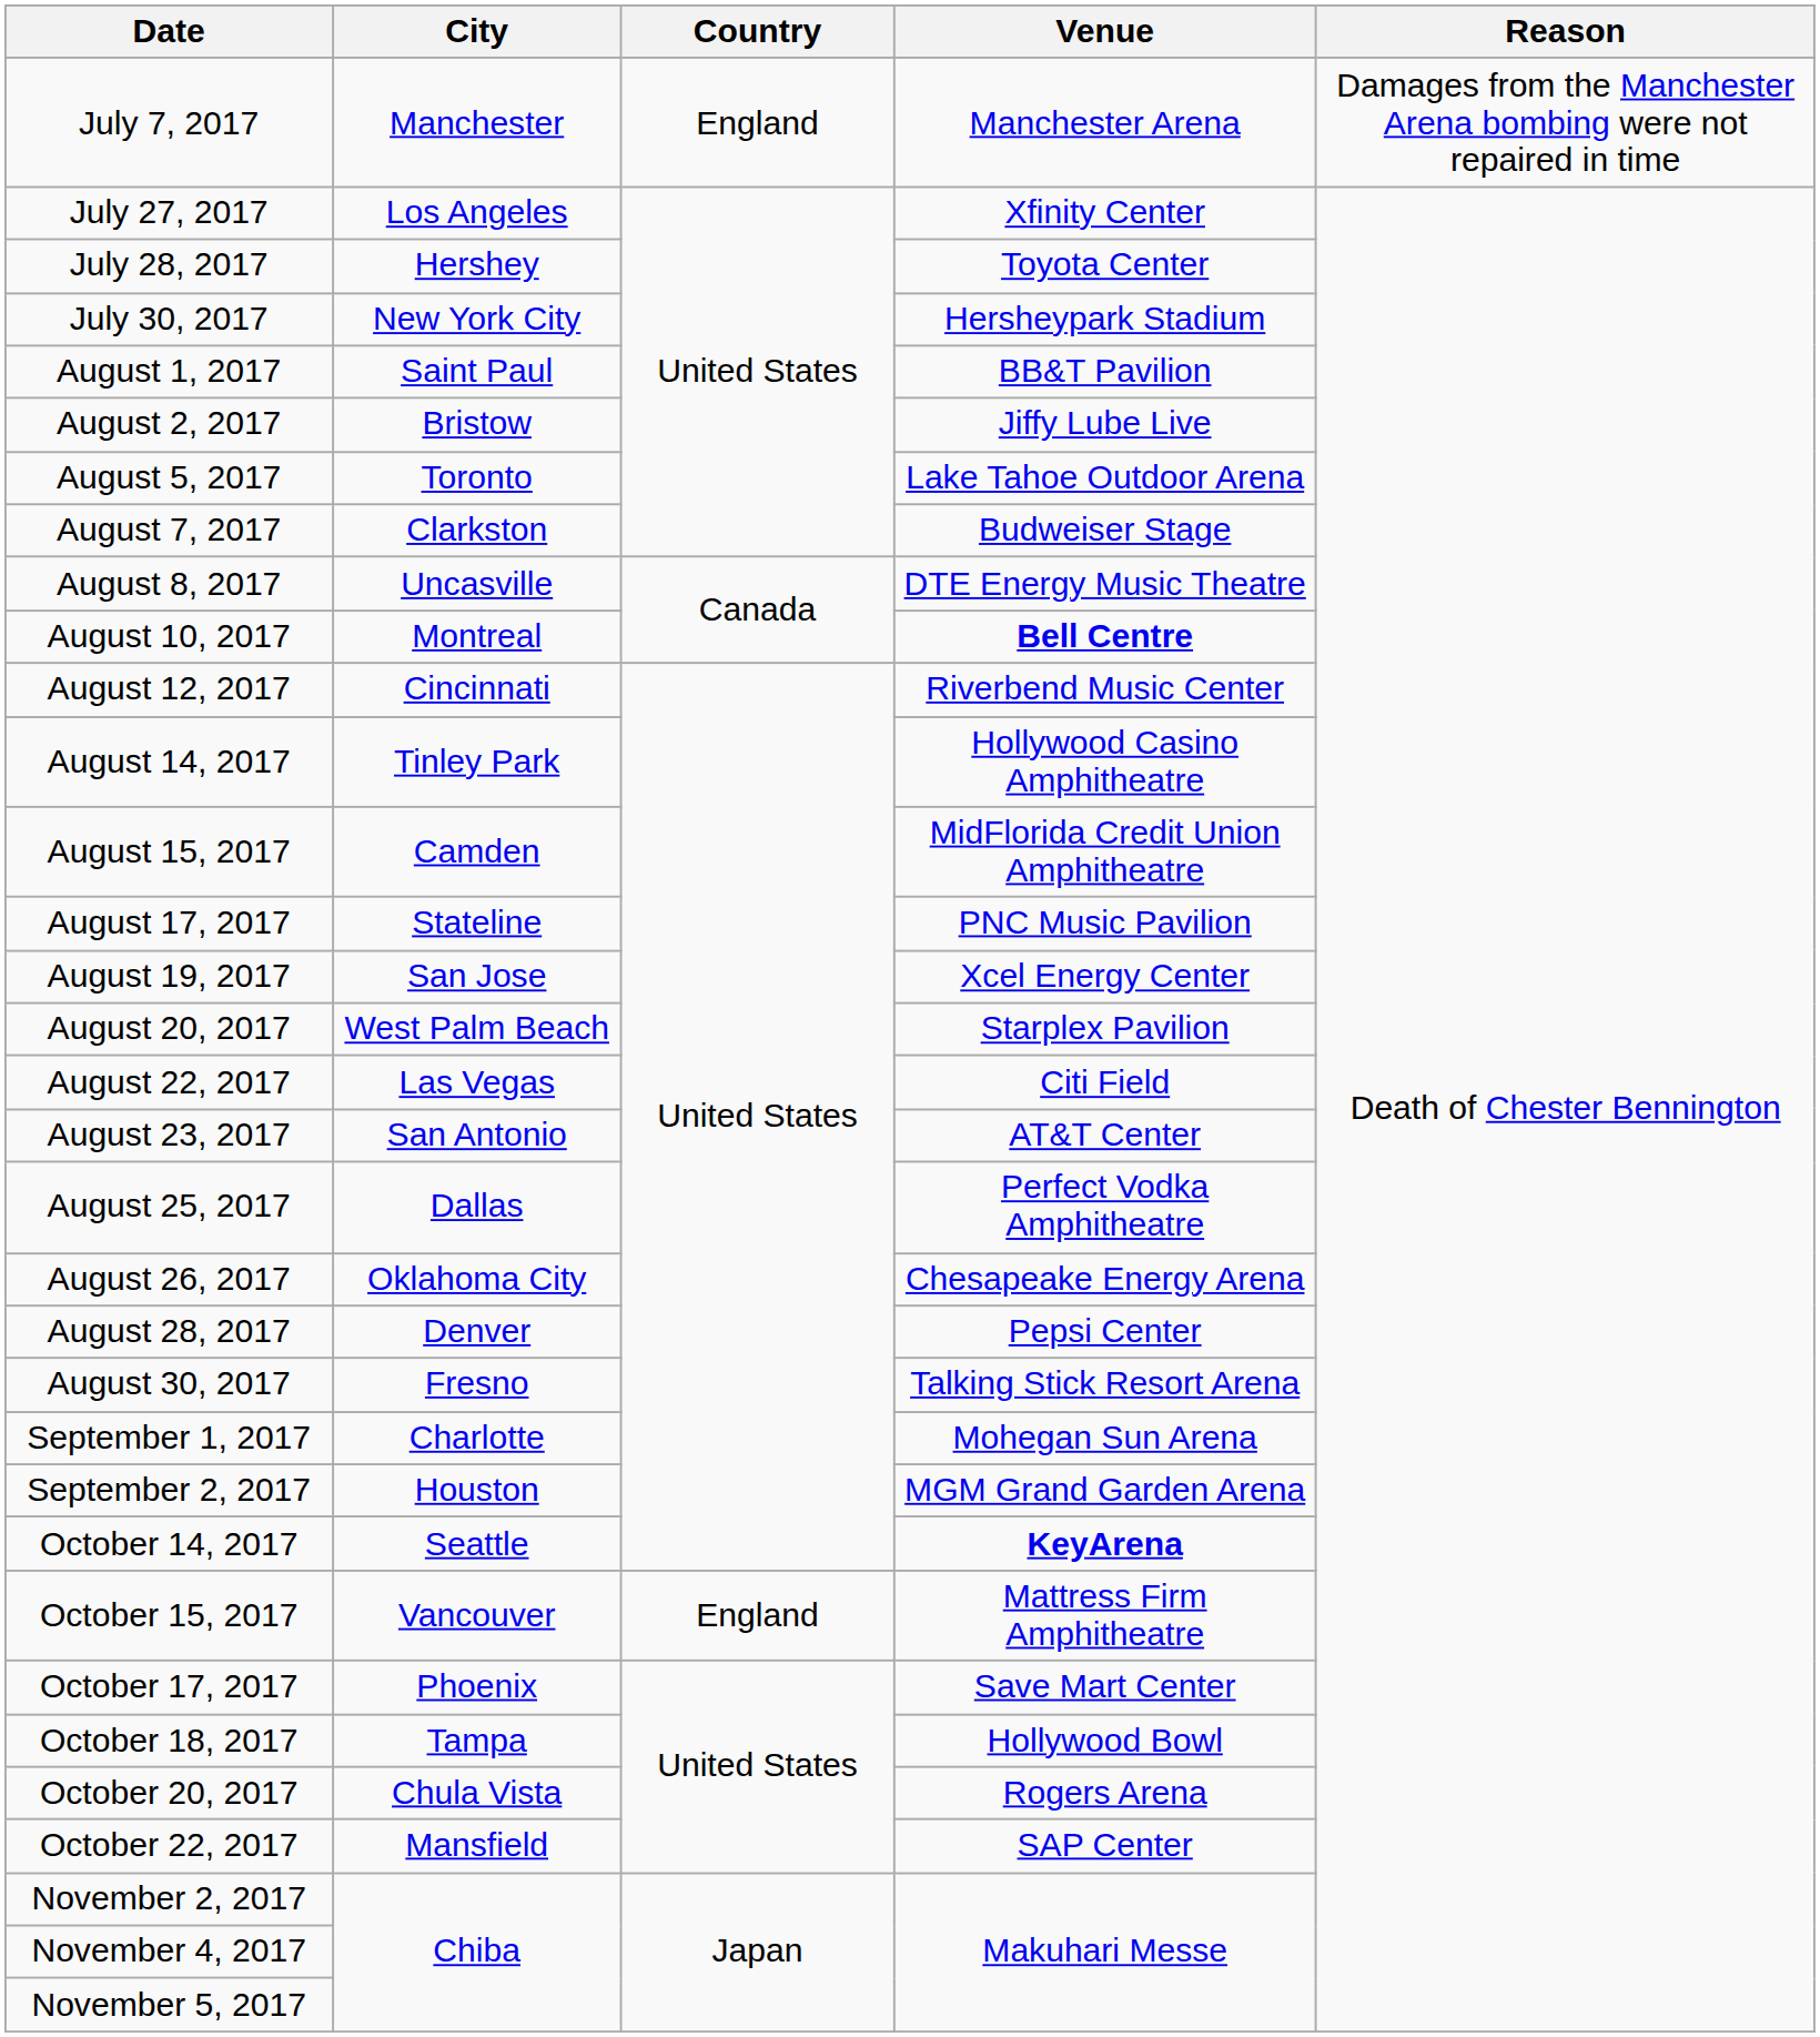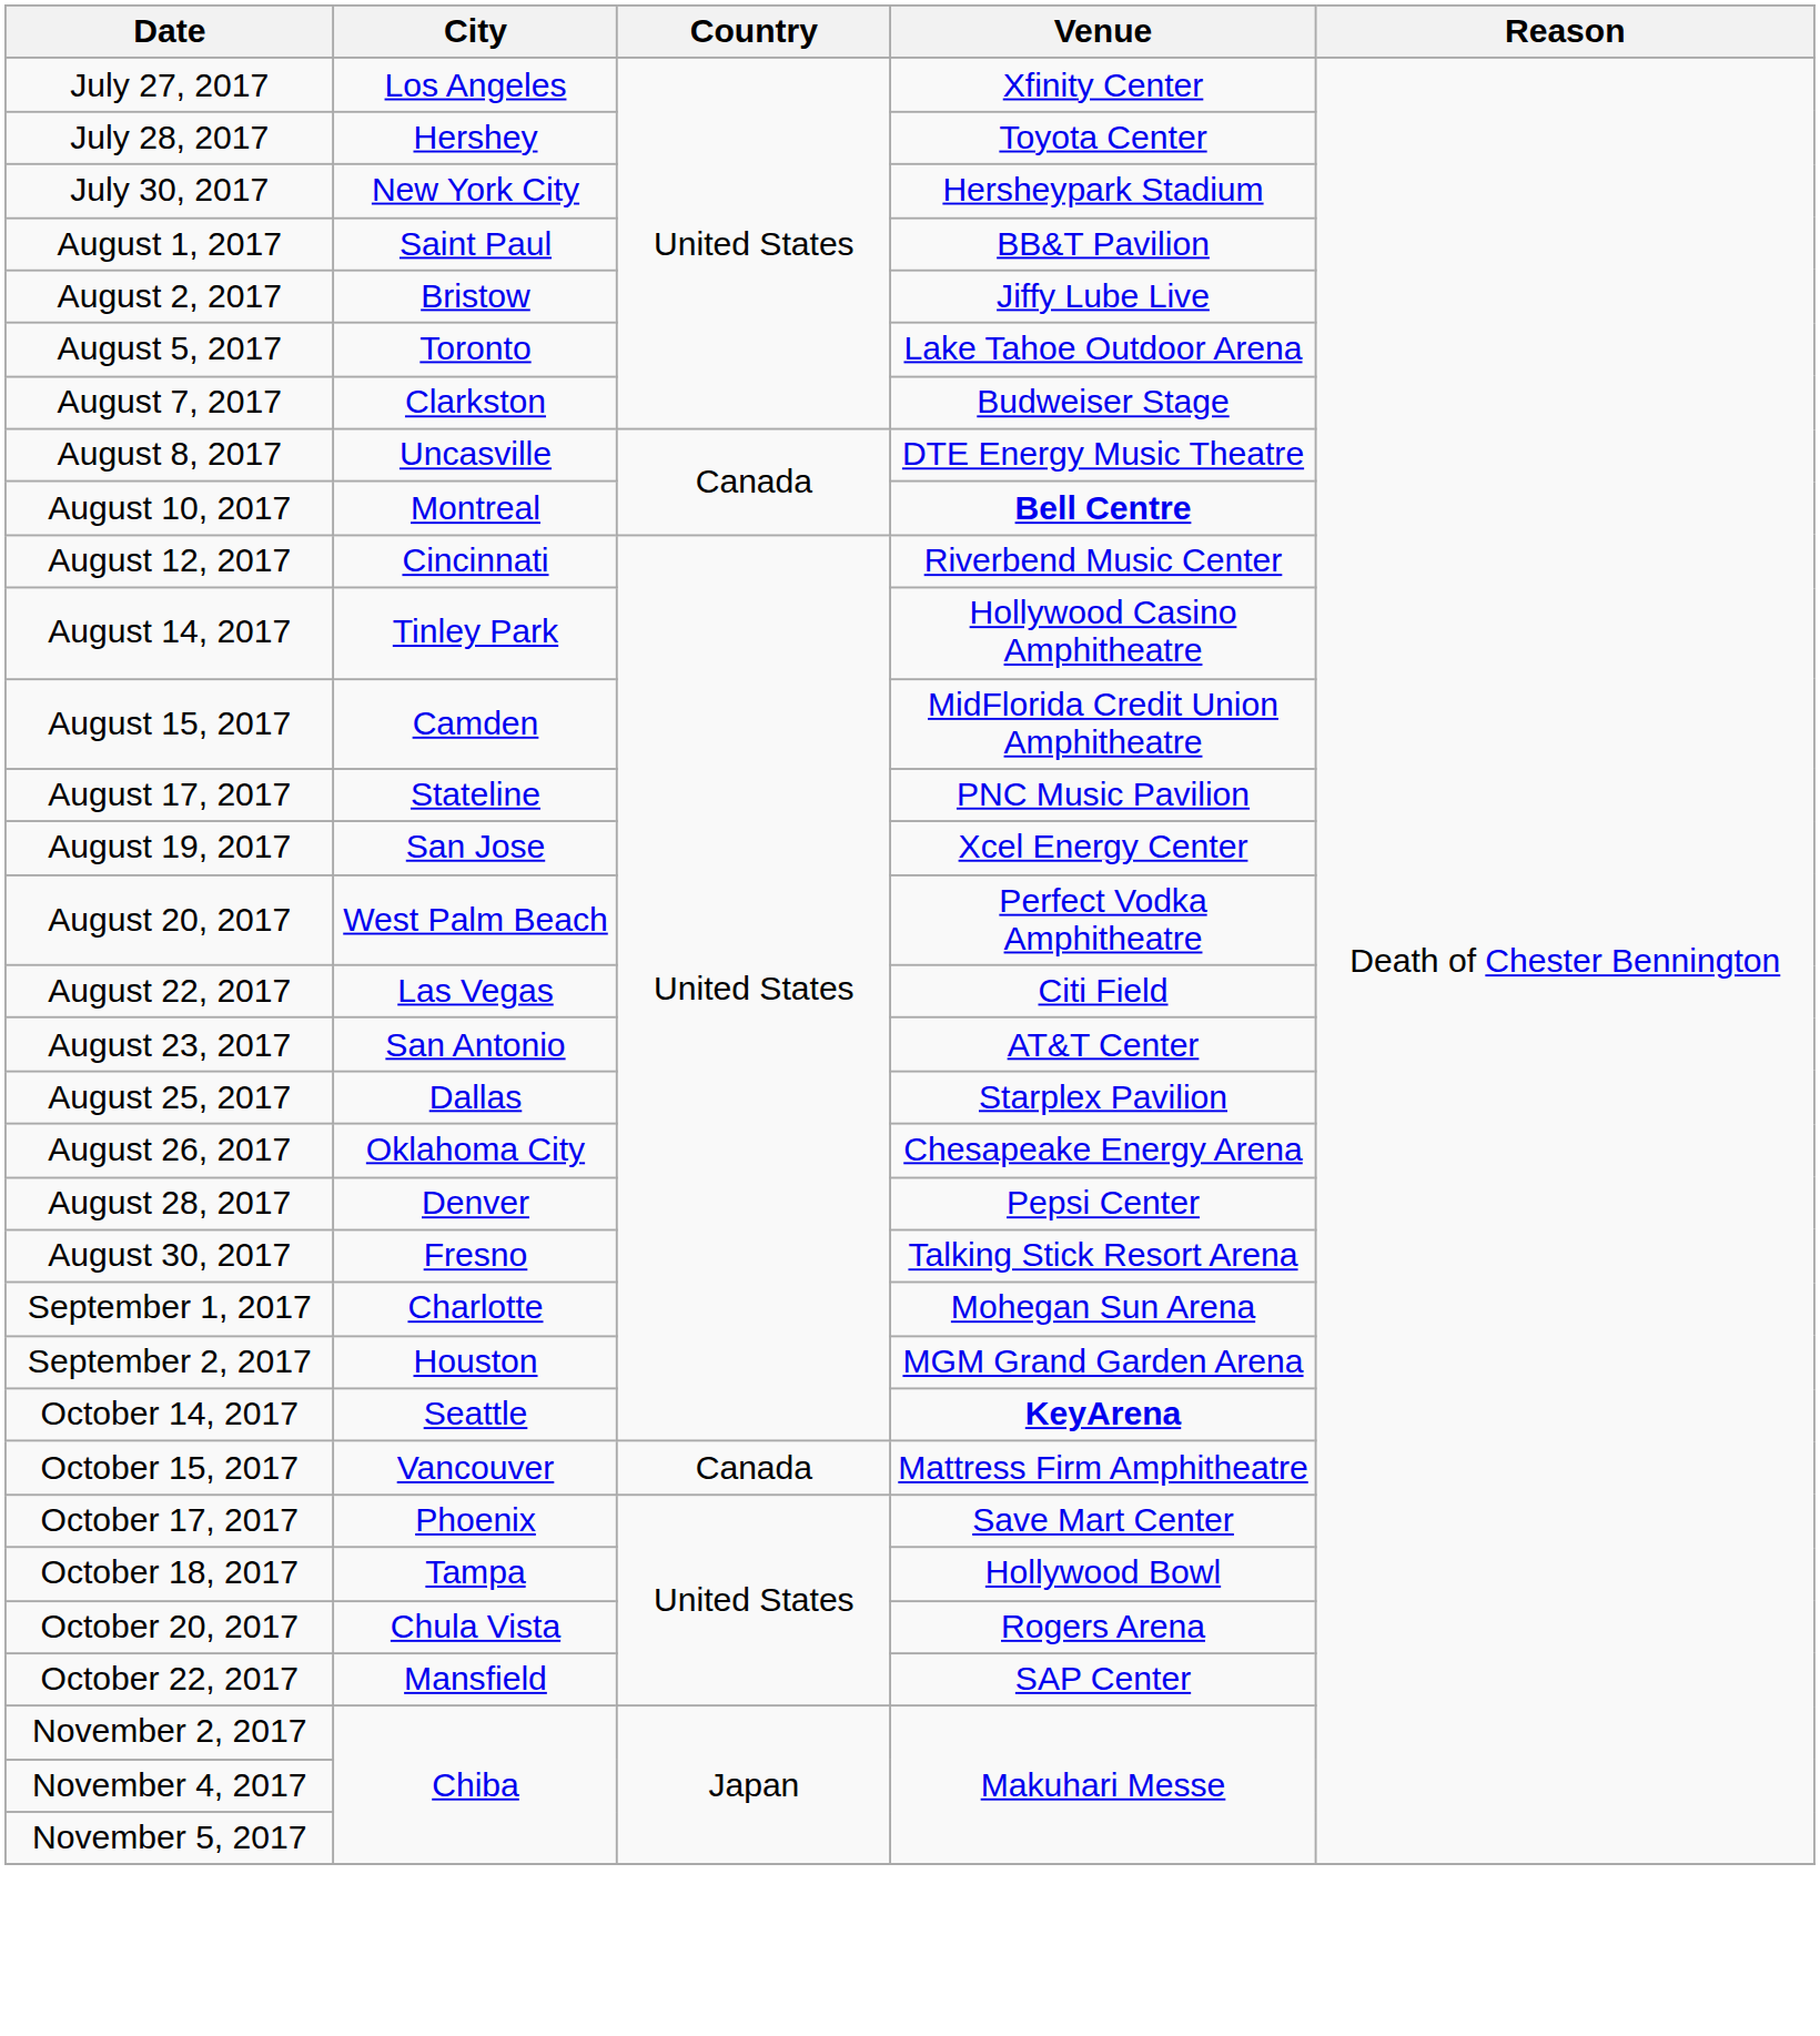 <table class="wikitable plainrowheaders" style="text-align:center;">
 <tr>
 <th scope="col" style="width:12em;">Date</th>
 <th scope="col" style="width:10em;">City</th>
 <th scope="col" style="width:10em;">Country</th>
 <th scope="col" style="width:16em;">Venue</th>
 <th scope="col" style="width:20em;">Reason</th>
-</tr>
-<tr>
-<td>July 7, 2017</td>
-<td><a href='#'>Manchester</a></td>
-<td>England</td>
-<td><a href='#'>Manchester Arena</a></td>
-<td>Damages from the <a href='#'>Manchester Arena bombing</a> were not repaired in time</td>
 </tr>
 <tr>
 <td>July 27, 2017</td>
 <td><a href='#'>Los Angeles</a></td>
 <td rowspan="7">United States</td>
 <td><a href='#'>Xfinity Center</a></td>
 <td rowspan="32">Death of <a href='#'>Chester Bennington</a></td>
 </tr>
 <tr>
 <td>July 28, 2017</td>
 <td><a href='#'>Hershey</a></td>
 <td><a href='#'>Toyota Center</a></td>
 </tr>
 <tr>
 <td>July 30, 2017</td>
 <td><a href='#'>New York City</a></td>
 <td><a href='#'>Hersheypark Stadium</a></td>
 </tr>
 <tr>
 <td>August 1, 2017</td>
 <td><a href='#'>Saint Paul</a></td>
 <td><a href='#'>BB&T Pavilion</a></td>
 </tr>
 <tr>
 <td>August 2, 2017</td>
 <td><a href='#'>Bristow</a></td>
 <td><a href='#'>Jiffy Lube Live</a></td>
 </tr>
 <tr>
 <td>August 5, 2017</td>
 <td><a href='#'>Toronto</a></td>
 <td><a href='#'>Lake Tahoe Outdoor Arena</a></td>
 </tr>
 <tr>
 <td>August 7, 2017</td>
 <td><a href='#'>Clarkston</a></td>
 <td><a href='#'>Budweiser Stage</a></td>
 </tr>
 <tr>
 <td>August 8, 2017</td>
 <td><a href='#'>Uncasville</a></td>
 <td rowspan="2">Canada</td>
 <td><a href='#'>DTE Energy Music Theatre</a></td>
 </tr>
 <tr>
 <td>August 10, 2017</td>
 <td><a href='#'>Montreal</a></td>
 <td><strong><a href='#'>Bell Centre</a></strong></td>
 </tr>
 <tr>
 <td>August 12, 2017</td>
 <td><a href='#'>Cincinnati</a></td>
 <td rowspan="15">United States</td>
 <td><a href='#'>Riverbend Music Center</a></td>
 </tr>
 <tr>
 <td>August 14, 2017</td>
 <td><a href='#'>Tinley Park</a></td>
 <td><a href='#'>Hollywood Casino Amphitheatre</a></td>
 </tr>
 <tr>
 <td>August 15, 2017</td>
 <td><a href='#'>Camden</a></td>
 <td><a href='#'>MidFlorida Credit Union Amphitheatre</a></td>
 </tr>
 <tr>
 <td>August 17, 2017</td>
 <td><a href='#'>Stateline</a></td>
 <td><a href='#'>PNC Music Pavilion</a></td>
 </tr>
 <tr>
 <td>August 19, 2017</td>
 <td><a href='#'>San Jose</a></td>
 <td><a href='#'>Xcel Energy Center</a></td>
 </tr>
 <tr>
 <td>August 20, 2017</td>
 <td><a href='#'>West Palm Beach</a></td>
-<td><a href='#'>Starplex Pavilion</a></td>
+<td><a href='#'>Perfect Vodka Amphitheatre</a></td>
 </tr>
 <tr>
 <td>August 22, 2017</td>
 <td><a href='#'>Las Vegas</a></td>
 <td><a href='#'>Citi Field</a></td>
 </tr>
 <tr>
 <td>August 23, 2017</td>
 <td><a href='#'>San Antonio</a></td>
 <td><a href='#'>AT&T Center</a></td>
 </tr>
 <tr>
 <td>August 25, 2017</td>
 <td><a href='#'>Dallas</a></td>
-<td><a href='#'>Perfect Vodka Amphitheatre</a></td>
+<td><a href='#'>Starplex Pavilion</a></td>
 </tr>
 <tr>
 <td>August 26, 2017</td>
 <td><a href='#'>Oklahoma City</a></td>
 <td><a href='#'>Chesapeake Energy Arena</a></td>
 </tr>
 <tr>
 <td>August 28, 2017</td>
 <td><a href='#'>Denver</a></td>
 <td><a href='#'>Pepsi Center</a></td>
 </tr>
 <tr>
 <td>August 30, 2017</td>
 <td><a href='#'>Fresno</a></td>
 <td><a href='#'>Talking Stick Resort Arena</a></td>
 </tr>
 <tr>
 <td>September 1, 2017</td>
 <td><a href='#'>Charlotte</a></td>
 <td><a href='#'>Mohegan Sun Arena</a></td>
 </tr>
 <tr>
 <td>September 2, 2017</td>
 <td><a href='#'>Houston</a></td>
 <td><a href='#'>MGM Grand Garden Arena</a></td>
 </tr>
 <tr>
 <td>October 14, 2017</td>
 <td><a href='#'>Seattle</a></td>
 <td><strong><a href='#'>KeyArena</a></strong></td>
 </tr>
 <tr>
 <td>October 15, 2017</td>
 <td><a href='#'>Vancouver</a></td>
-<td>England</td>
+<td>Canada</td>
 <td><a href='#'>Mattress Firm Amphitheatre</a></td>
 </tr>
 <tr>
 <td>October 17, 2017</td>
 <td><a href='#'>Phoenix</a></td>
 <td rowspan="4">United States</td>
 <td><a href='#'>Save Mart Center</a></td>
 </tr>
 <tr>
 <td>October 18, 2017</td>
 <td><a href='#'>Tampa</a></td>
 <td><a href='#'>Hollywood Bowl</a></td>
 </tr>
 <tr>
 <td>October 20, 2017</td>
 <td><a href='#'>Chula Vista</a></td>
 <td><a href='#'>Rogers Arena</a></td>
 </tr>
 <tr>
 <td>October 22, 2017</td>
 <td><a href='#'>Mansfield</a></td>
 <td><a href='#'>SAP Center</a></td>
 </tr>
 <tr>
 <td>November 2, 2017</td>
 <td rowspan="3"><a href='#'>Chiba</a></td>
 <td rowspan="3">Japan</td>
 <td rowspan="3"><a href='#'>Makuhari Messe</a></td>
 </tr>
 <tr>
 <td>November 4, 2017</td>
 </tr>
 <tr>
 <td>November 5, 2017</td>
 </tr>
 <tr>
 </tr>
 </table>
